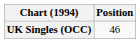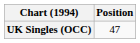 <table class="wikitable plainrowheaders" style="text-align:center">
 <tr>
 <th>Chart (1994)</th>
 <th>Position</th>
 </tr>
 <tr>
 <th scope="row">UK Singles (OCC)</th>
-<td>46</td>
+<td>47</td>
 </tr>
 </table>
